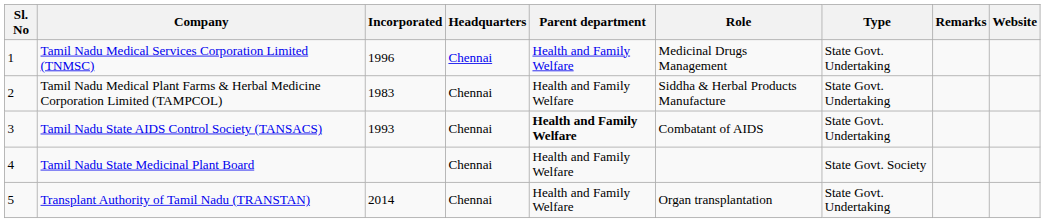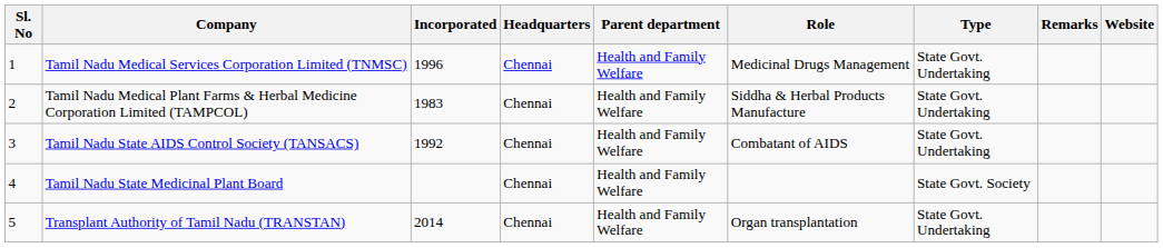 <table class="sortable wikitable" style="margin: 1em auto 1em auto;">
 <tr>
 <th>Sl. No</th>
 <th>Company</th>
 <th>Incorporated</th>
 <th>Headquarters</th>
 <th>Parent department</th>
 <th>Role</th>
 <th>Type</th>
 <th>Remarks</th>
 <th>Website</th>
 </tr>
 <tr>
 <td>1</td>
 <td><a href='#'>Tamil Nadu Medical Services Corporation Limited (TNMSC)</a></td>
 <td>1996</td>
 <td><a href='#'>Chennai</a></td>
 <td><a href='#'>Health and Family Welfare</a></td>
 <td>Medicinal Drugs Management</td>
 <td>State Govt. Undertaking</td>
 <td></td>
 <td></td>
 </tr>
 <tr>
 <td>2</td>
 <td>Tamil Nadu Medical Plant Farms & Herbal Medicine Corporation Limited (TAMPCOL)</td>
 <td>1983</td>
 <td>Chennai</td>
 <td>Health and Family Welfare</td>
 <td>Siddha & Herbal Products Manufacture</td>
 <td>State Govt. Undertaking</td>
 <td></td>
 <td></td>
 </tr>
 <tr>
 <td>3</td>
 <td><a href='#'>Tamil Nadu State AIDS Control Society (TANSACS)</a></td>
-<td>1993</td>
+<td>1992</td>
 <td>Chennai</td>
-<td><strong>Health and Family Welfare</strong></td>
+<td>Health and Family Welfare</td>
 <td>Combatant of AIDS</td>
 <td>State Govt. Undertaking</td>
 <td></td>
 <td></td>
 </tr>
 <tr>
 <td>4</td>
 <td><a href='#'>Tamil Nadu State Medicinal Plant Board</a></td>
 <td></td>
 <td>Chennai</td>
 <td>Health and Family Welfare</td>
 <td></td>
 <td>State Govt. Society</td>
 <td></td>
 <td></td>
 </tr>
 <tr>
 <td>5</td>
 <td><a href='#'>Transplant Authority of Tamil Nadu (TRANSTAN)</a></td>
 <td>2014</td>
 <td>Chennai</td>
 <td>Health and Family Welfare</td>
 <td>Organ transplantation</td>
 <td>State Govt. Undertaking</td>
 <td></td>
 <td></td>
 </tr>
 </table>
